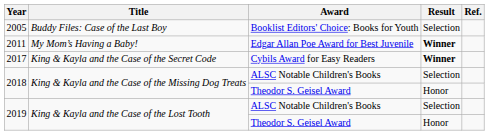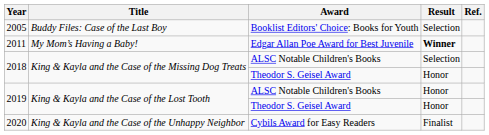 <table class="wikitable sortable mw-collapsible">
 <tr>
 <th>Year</th>
 <th>Title</th>
 <th>Award</th>
 <th>Result</th>
 <th>Ref.</th>
 </tr>
 <tr>
 <td>2005</td>
 <td><em>Buddy Files: Case of the Last Boy</em></td>
 <td><a href='#'>Booklist Editors' Choice</a>: Books for Youth</td>
 <td>Selection</td>
 <td></td>
 </tr>
 <tr>
 <td>2011</td>
 <td><em>My Mom’s Having a Baby!</em></td>
 <td><a href='#'>Edgar Allan Poe Award for Best Juvenile</a></td>
 <td><strong>Winner</strong></td>
 <td></td>
 </tr>
 <tr>
-<td>2017</td>
-<td><em>King & Kayla and the Case of the Secret Code</em></td>
-<td><a href='#'>Cybils Award</a> for Easy Readers</td>
-<td><strong>Winner</strong></td>
-<td></td>
-</tr>
-<tr>
 <td rowspan="2">2018</td>
 <td rowspan="2"><em>King & Kayla and the Case of the Missing Dog Treats</em></td>
 <td><a href='#'>ALSC</a> Notable Children's Books</td>
 <td>Selection</td>
 <td></td>
 </tr>
 <tr>
 <td><a href='#'>Theodor S. Geisel Award</a></td>
 <td>Honor</td>
 <td></td>
 </tr>
 <tr>
 <td rowspan="2">2019</td>
 <td rowspan="2"><em>King & Kayla and the Case of the Lost Tooth</em></td>
 <td><a href='#'>ALSC</a> Notable Children's Books</td>
-<td>Selection</td>
+<td>Honor</td>
 <td></td>
 </tr>
 <tr>
 <td><a href='#'>Theodor S. Geisel Award</a></td>
 <td>Honor</td>
 <td></td>
 </tr>
+<tr>
+<td>2020</td>
+<td><em>King & Kayla and the Case of the Unhappy Neighbor</em></td>
+<td><a href='#'>Cybils Award</a> for Easy Readers</td>
+<td>Finalist</td>
+<td></td>
+</tr>
 </table>
